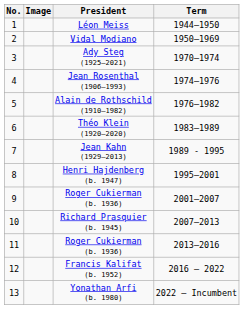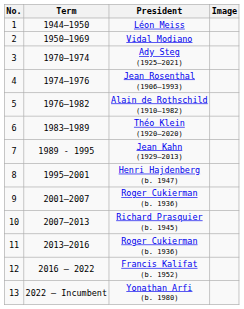 <table class="wikitable" style="clear:right; text-align:center">
 <tr>
 <th>No.</th>
+<th>Term</th>
+<th>President</th>
 <th>Image</th>
-<th>President</th>
-<th>Term</th>
 </tr>
 <tr>
 <td>1</td>
+<td>1944–1950</td>
+<td><a href='#'>Léon Meiss</a></td>
 <td></td>
-<td><a href='#'>Léon Meiss</a></td>
-<td>1944–1950</td>
 </tr>
 <tr>
 <td>2</td>
+<td>1950–1969</td>
+<td><a href='#'>Vidal Modiano</a></td>
 <td></td>
-<td><a href='#'>Vidal Modiano</a></td>
-<td>1950–1969</td>
 </tr>
 <tr>
 <td>3</td>
+<td>1970–1974</td>
+<td><a href='#'>Ady Steg</a><br><small>(1925–2021)<br></small></td>
 <td></td>
-<td><a href='#'>Ady Steg</a><br><small>(1925–2021)<br></small></td>
-<td>1970–1974</td>
 </tr>
 <tr>
 <td>4</td>
+<td>1974–1976</td>
+<td><a href='#'>Jean Rosenthal</a> <br><small>(1906–1993)<br></small></td>
 <td></td>
-<td><a href='#'>Jean Rosenthal</a> <br><small>(1906–1993)<br></small></td>
-<td>1974–1976</td>
 </tr>
 <tr>
 <td>5</td>
+<td>1976–1982</td>
+<td><a href='#'>Alain de Rothschild</a> <br><small>(1910–1982)<br></small></td>
 <td></td>
-<td><a href='#'>Alain de Rothschild</a> <br><small>(1910–1982)<br></small></td>
-<td>1976–1982</td>
 </tr>
 <tr>
 <td>6</td>
+<td>1983–1989</td>
+<td><a href='#'>Théo Klein</a> <br><small>(1920–2020)<br></small></td>
 <td></td>
-<td><a href='#'>Théo Klein</a> <br><small>(1920–2020)<br></small></td>
-<td>1983–1989</td>
 </tr>
 <tr>
 <td>7</td>
+<td>1989 - 1995</td>
+<td><a href='#'>Jean Kahn</a> <br><small>(1929–2013)<br></small></td>
 <td></td>
-<td><a href='#'>Jean Kahn</a> <br><small>(1929–2013)<br></small></td>
-<td>1989 - 1995</td>
 </tr>
 <tr>
 <td>8</td>
+<td>1995–2001</td>
+<td><a href='#'>Henri Hajdenberg</a> <br><small>(b. 1947)<br></small></td>
 <td></td>
-<td><a href='#'>Henri Hajdenberg</a> <br><small>(b. 1947)<br></small></td>
-<td>1995–2001</td>
 </tr>
 <tr>
 <td>9</td>
+<td>2001–2007</td>
+<td><a href='#'>Roger Cukierman</a> <br><small>(b. 1936)<br></small></td>
 <td></td>
-<td><a href='#'>Roger Cukierman</a> <br><small>(b. 1936)<br></small></td>
-<td>2001–2007</td>
 </tr>
 <tr>
 <td>10</td>
+<td>2007–2013</td>
+<td><a href='#'>Richard Prasquier</a> <br><small>(b. 1945)<br></small></td>
 <td></td>
-<td><a href='#'>Richard Prasquier</a> <br><small>(b. 1945)<br></small></td>
-<td>2007–2013</td>
 </tr>
 <tr>
 <td>11</td>
+<td>2013–2016</td>
+<td><a href='#'>Roger Cukierman</a> <br><small>(b. 1936)<br></small></td>
 <td></td>
-<td><a href='#'>Roger Cukierman</a> <br><small>(b. 1936)<br></small></td>
-<td>2013–2016</td>
 </tr>
 <tr>
 <td>12</td>
+<td>2016 – 2022</td>
+<td><a href='#'>Francis Kalifat</a> <br><small>(b. 1952)<br></small></td>
 <td></td>
-<td><a href='#'>Francis Kalifat</a> <br><small>(b. 1952)<br></small></td>
-<td>2016 – 2022</td>
 </tr>
 <tr>
 <td>13</td>
+<td>2022 – Incumbent</td>
+<td><a href='#'>Yonathan Arfi</a> <br><small>(b. 1980)<br></small></td>
 <td></td>
-<td><a href='#'>Yonathan Arfi</a> <br><small>(b. 1980)<br></small></td>
-<td>2022 – Incumbent</td>
 </tr>
 </table>
